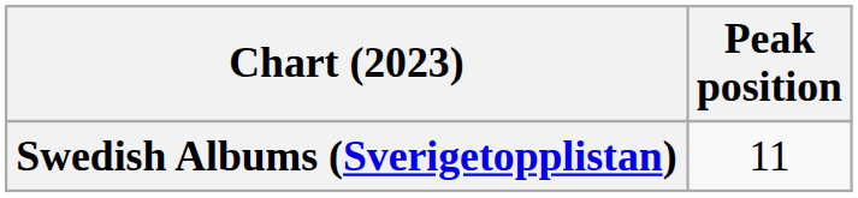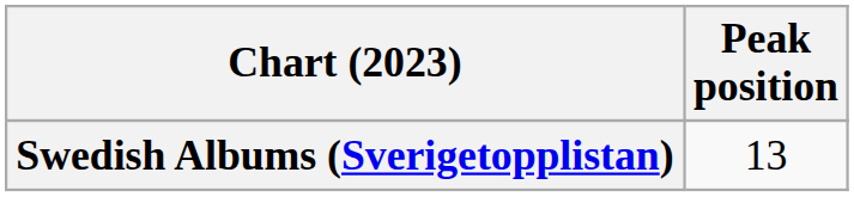 <table class="wikitable sortable plainrowheaders" style="text-align:center">
 <tr>
 <th scope="col">Chart (2023)</th>
 <th scope="col">Peak<br>position</th>
 </tr>
 <tr>
 </tr>
 <tr>
 </tr>
 <tr>
 <th scope="row">Swedish Albums (<a href='#'>Sverigetopplistan</a>)</th>
-<td>11</td>
+<td>13</td>
 </tr>
 </table>
